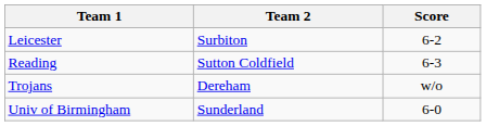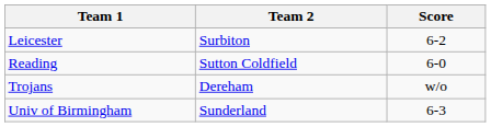 <table class="wikitable" style="font-size: 100%">
 <tr>
 <th width=200>Team 1</th>
 <th width=200>Team 2</th>
 <th width=100>Score</th>
 </tr>
 <tr>
 <td><a href='#'>Leicester</a></td>
 <td><a href='#'>Surbiton</a></td>
 <td align=center>6-2</td>
 </tr>
 <tr>
 <td><a href='#'>Reading</a></td>
 <td><a href='#'>Sutton Coldfield</a></td>
-<td align=center>6-3</td>
+<td align=center>6-0</td>
 </tr>
 <tr>
 <td><a href='#'>Trojans</a></td>
 <td><a href='#'>Dereham</a></td>
 <td align=center>w/o</td>
 </tr>
 <tr>
 <td><a href='#'>Univ of Birmingham</a></td>
 <td><a href='#'>Sunderland</a></td>
-<td align=center>6-0</td>
+<td align=center>6-3</td>
 </tr>
 </table>
